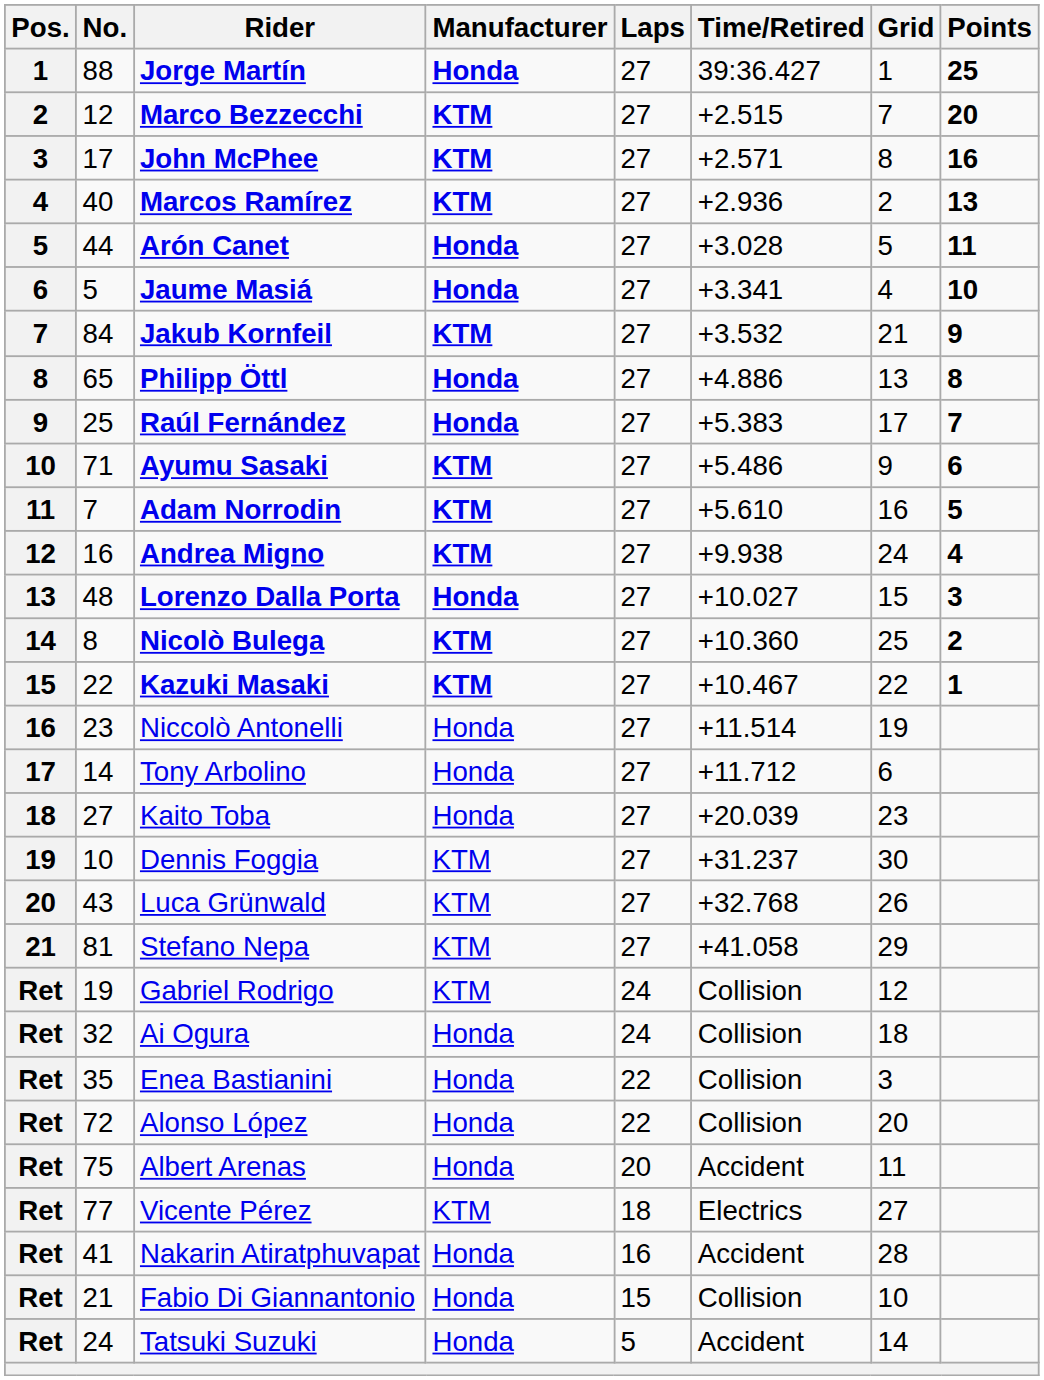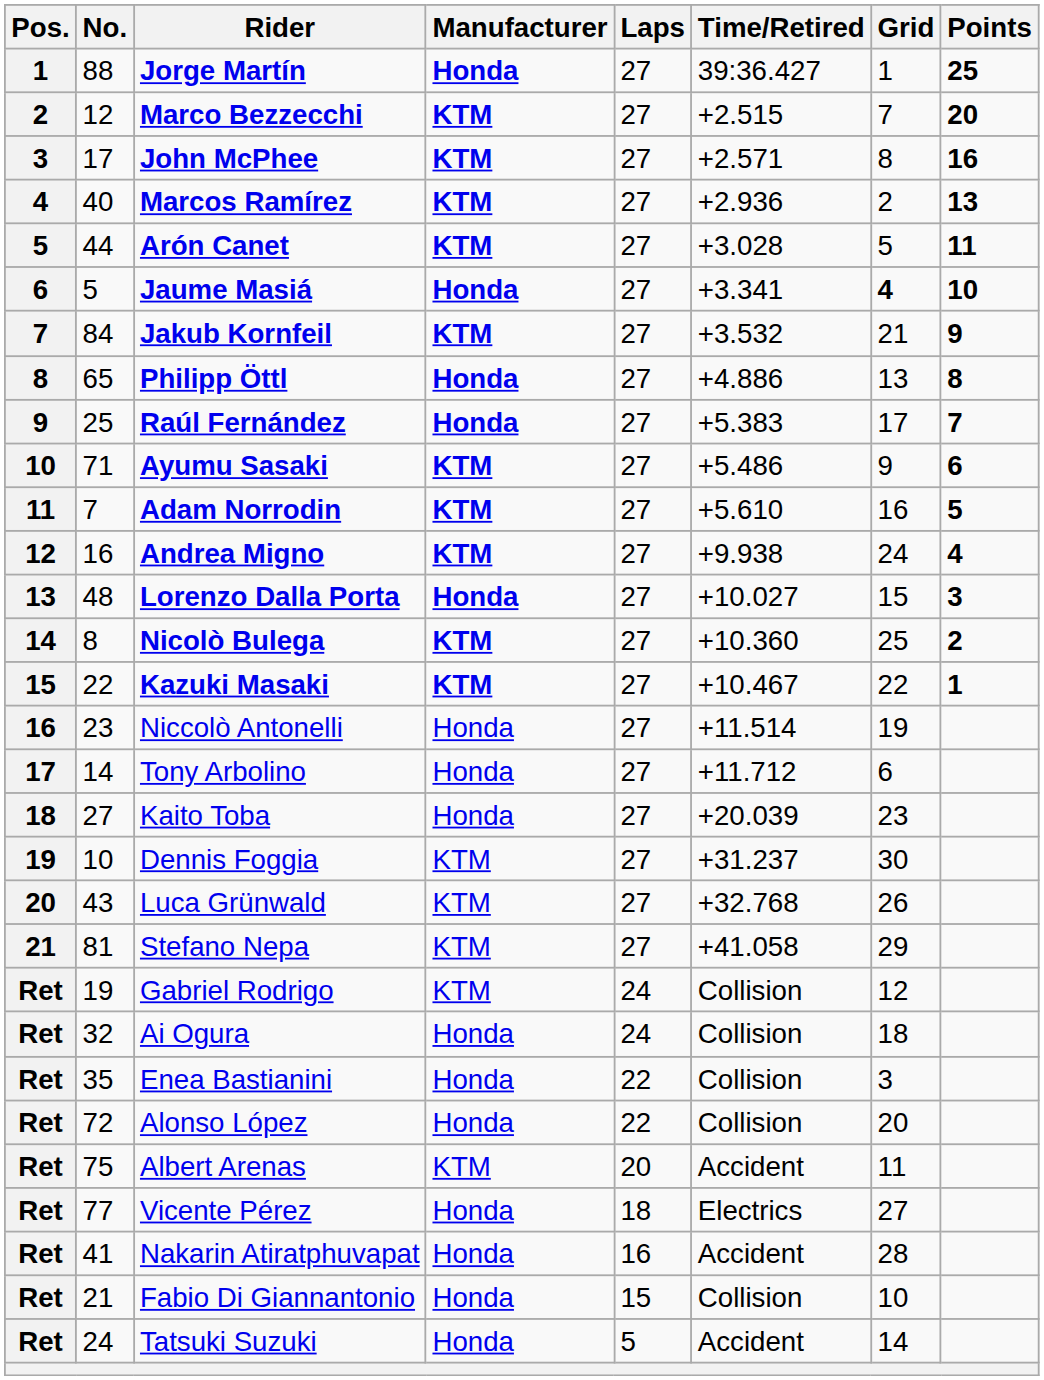 <table class="wikitable" style="font-size: 95%;">
 <tr>
 <th>Pos.</th>
 <th>No.</th>
 <th>Rider</th>
 <th>Manufacturer</th>
 <th>Laps</th>
 <th>Time/Retired</th>
 <th>Grid</th>
 <th>Points</th>
 </tr>
 <tr>
 <th>1</th>
 <td>88</td>
 <td> <strong><a href='#'>Jorge Martín</a></strong></td>
 <td><strong><a href='#'>Honda</a></strong></td>
 <td>27</td>
 <td>39:36.427</td>
 <td>1</td>
 <td><strong>25</strong></td>
 </tr>
 <tr>
 <th>2</th>
 <td>12</td>
 <td> <strong><a href='#'>Marco Bezzecchi</a></strong></td>
 <td><strong><a href='#'>KTM</a></strong></td>
 <td>27</td>
 <td>+2.515</td>
 <td>7</td>
 <td><strong>20</strong></td>
 </tr>
 <tr>
 <th>3</th>
 <td>17</td>
 <td> <strong><a href='#'>John McPhee</a></strong></td>
 <td><strong><a href='#'>KTM</a></strong></td>
 <td>27</td>
 <td>+2.571</td>
 <td>8</td>
 <td><strong>16</strong></td>
 </tr>
 <tr>
 <th>4</th>
 <td>40</td>
 <td> <strong><a href='#'>Marcos Ramírez</a></strong></td>
 <td><strong><a href='#'>KTM</a></strong></td>
 <td>27</td>
 <td>+2.936</td>
 <td>2</td>
 <td><strong>13</strong></td>
 </tr>
 <tr>
 <th>5</th>
 <td>44</td>
 <td> <strong><a href='#'>Arón Canet</a></strong></td>
-<td><strong><a href='#'>Honda</a></strong></td>
+<td><strong><a href='#'>KTM</a></strong></td>
 <td>27</td>
 <td>+3.028</td>
 <td>5</td>
 <td><strong>11</strong></td>
 </tr>
 <tr>
 <th>6</th>
 <td>5</td>
 <td> <strong><a href='#'>Jaume Masiá</a></strong></td>
 <td><strong><a href='#'>Honda</a></strong></td>
 <td>27</td>
 <td>+3.341</td>
-<td>4</td>
+<td><strong>4</strong></td>
 <td><strong>10</strong></td>
 </tr>
 <tr>
 <th>7</th>
 <td>84</td>
 <td> <strong><a href='#'>Jakub Kornfeil</a></strong></td>
 <td><strong><a href='#'>KTM</a></strong></td>
 <td>27</td>
 <td>+3.532</td>
 <td>21</td>
 <td><strong>9</strong></td>
 </tr>
 <tr>
 <th>8</th>
 <td>65</td>
 <td> <strong><a href='#'>Philipp Öttl</a></strong></td>
 <td><strong><a href='#'>Honda</a></strong></td>
 <td>27</td>
 <td>+4.886</td>
 <td>13</td>
 <td><strong>8</strong></td>
 </tr>
 <tr>
 <th>9</th>
 <td>25</td>
 <td> <strong><a href='#'>Raúl Fernández</a></strong></td>
 <td><strong><a href='#'>Honda</a></strong></td>
 <td>27</td>
 <td>+5.383</td>
 <td>17</td>
 <td><strong>7</strong></td>
 </tr>
 <tr>
 <th>10</th>
 <td>71</td>
 <td> <strong><a href='#'>Ayumu Sasaki</a></strong></td>
 <td><strong><a href='#'>KTM</a></strong></td>
 <td>27</td>
 <td>+5.486</td>
 <td>9</td>
 <td><strong>6</strong></td>
 </tr>
 <tr>
 <th>11</th>
 <td>7</td>
 <td> <strong><a href='#'>Adam Norrodin</a></strong></td>
 <td><strong><a href='#'>KTM</a></strong></td>
 <td>27</td>
 <td>+5.610</td>
 <td>16</td>
 <td><strong>5</strong></td>
 </tr>
 <tr>
 <th>12</th>
 <td>16</td>
 <td> <strong><a href='#'>Andrea Migno</a></strong></td>
 <td><strong><a href='#'>KTM</a></strong></td>
 <td>27</td>
 <td>+9.938</td>
 <td>24</td>
 <td><strong>4</strong></td>
 </tr>
 <tr>
 <th>13</th>
 <td>48</td>
 <td> <strong><a href='#'>Lorenzo Dalla Porta</a></strong></td>
 <td><strong><a href='#'>Honda</a></strong></td>
 <td>27</td>
 <td>+10.027</td>
 <td>15</td>
 <td><strong>3</strong></td>
 </tr>
 <tr>
 <th>14</th>
 <td>8</td>
 <td> <strong><a href='#'>Nicolò Bulega</a></strong></td>
 <td><strong><a href='#'>KTM</a></strong></td>
 <td>27</td>
 <td>+10.360</td>
 <td>25</td>
 <td><strong>2</strong></td>
 </tr>
 <tr>
 <th>15</th>
 <td>22</td>
 <td> <strong><a href='#'>Kazuki Masaki</a></strong></td>
 <td><strong><a href='#'>KTM</a></strong></td>
 <td>27</td>
 <td>+10.467</td>
 <td>22</td>
 <td><strong>1</strong></td>
 </tr>
 <tr>
 <th>16</th>
 <td>23</td>
 <td> <a href='#'>Niccolò Antonelli</a></td>
 <td><a href='#'>Honda</a></td>
 <td>27</td>
 <td>+11.514</td>
 <td>19</td>
 <td></td>
 </tr>
 <tr>
 <th>17</th>
 <td>14</td>
 <td> <a href='#'>Tony Arbolino</a></td>
 <td><a href='#'>Honda</a></td>
 <td>27</td>
 <td>+11.712</td>
 <td>6</td>
 <td></td>
 </tr>
 <tr>
 <th>18</th>
 <td>27</td>
 <td> <a href='#'>Kaito Toba</a></td>
 <td><a href='#'>Honda</a></td>
 <td>27</td>
 <td>+20.039</td>
 <td>23</td>
 <td></td>
 </tr>
 <tr>
 <th>19</th>
 <td>10</td>
 <td> <a href='#'>Dennis Foggia</a></td>
 <td><a href='#'>KTM</a></td>
 <td>27</td>
 <td>+31.237</td>
 <td>30</td>
 <td></td>
 </tr>
 <tr>
 <th>20</th>
 <td>43</td>
 <td> <a href='#'>Luca Grünwald</a></td>
 <td><a href='#'>KTM</a></td>
 <td>27</td>
 <td>+32.768</td>
 <td>26</td>
 <td></td>
 </tr>
 <tr>
 <th>21</th>
 <td>81</td>
 <td> <a href='#'>Stefano Nepa</a></td>
 <td><a href='#'>KTM</a></td>
 <td>27</td>
 <td>+41.058</td>
 <td>29</td>
 <td></td>
 </tr>
 <tr>
 <th>Ret</th>
 <td>19</td>
 <td> <a href='#'>Gabriel Rodrigo</a></td>
 <td><a href='#'>KTM</a></td>
 <td>24</td>
 <td>Collision</td>
 <td>12</td>
 <td></td>
 </tr>
 <tr>
 <th>Ret</th>
 <td>32</td>
 <td> <a href='#'>Ai Ogura</a></td>
 <td><a href='#'>Honda</a></td>
 <td>24</td>
 <td>Collision</td>
 <td>18</td>
 <td></td>
 </tr>
 <tr>
 <th>Ret</th>
 <td>35</td>
 <td> <a href='#'>Enea Bastianini</a></td>
 <td><a href='#'>Honda</a></td>
 <td>22</td>
 <td>Collision</td>
 <td>3</td>
 <td></td>
 </tr>
 <tr>
 <th>Ret</th>
 <td>72</td>
 <td> <a href='#'>Alonso López</a></td>
 <td><a href='#'>Honda</a></td>
 <td>22</td>
 <td>Collision</td>
 <td>20</td>
 <td></td>
 </tr>
 <tr>
 <th>Ret</th>
 <td>75</td>
 <td> <a href='#'>Albert Arenas</a></td>
-<td><a href='#'>Honda</a></td>
+<td><a href='#'>KTM</a></td>
 <td>20</td>
 <td>Accident</td>
 <td>11</td>
 <td></td>
 </tr>
 <tr>
 <th>Ret</th>
 <td>77</td>
 <td> <a href='#'>Vicente Pérez</a></td>
-<td><a href='#'>KTM</a></td>
+<td><a href='#'>Honda</a></td>
 <td>18</td>
 <td>Electrics</td>
 <td>27</td>
 <td></td>
 </tr>
 <tr>
 <th>Ret</th>
 <td>41</td>
 <td> <a href='#'>Nakarin Atiratphuvapat</a></td>
 <td><a href='#'>Honda</a></td>
 <td>16</td>
 <td>Accident</td>
 <td>28</td>
 <td></td>
 </tr>
 <tr>
 <th>Ret</th>
 <td>21</td>
 <td> <a href='#'>Fabio Di Giannantonio</a></td>
 <td><a href='#'>Honda</a></td>
 <td>15</td>
 <td>Collision</td>
 <td>10</td>
 <td></td>
 </tr>
 <tr>
 <th>Ret</th>
 <td>24</td>
 <td> <a href='#'>Tatsuki Suzuki</a></td>
 <td><a href='#'>Honda</a></td>
 <td>5</td>
 <td>Accident</td>
 <td>14</td>
 <td></td>
 </tr>
 <tr>
 <th colspan=8></th>
 </tr>
 </table>
